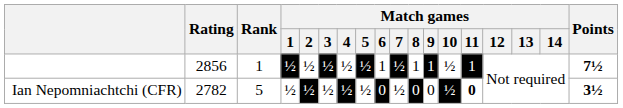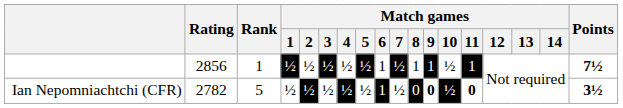 <table class="wikitable" style="text-align:center; background:white; color:black">
 <tr>
 <th rowspan="2"></th>
 <th rowspan="2">Rating</th>
 <th rowspan="2">Rank</th>
 <th colspan="14">Match games</th>
 <th rowspan="2">Points</th>
 </tr>
 <tr>
 <th>1</th>
 <th>2</th>
 <th>3</th>
 <th>4</th>
 <th>5</th>
 <th>6</th>
 <th>7</th>
 <th>8</th>
 <th>9</th>
 <th>10</th>
 <th>11</th>
 <th>12</th>
 <th>13</th>
 <th>14</th>
 </tr>
 <tr>
 <td align="left"></td>
 <td>2856</td>
 <td>1</td>
 <td style="background:black; color:white">½</td>
 <td>½</td>
 <td style="background:black; color:white">½</td>
 <td>½</td>
 <td style="background:black; color:white">½</td>
 <td>1</td>
 <td style="background:black; color:white">½</td>
 <td>1</td>
 <td style="background:black; color:white">1</td>
 <td>½</td>
 <td style="background:black; color:white">1</td>
 <td colspan="3" rowspan="2" align="center">Not required</td>
 <td><strong>7½</strong></td>
 </tr>
 <tr>
 <td align="left"><span> </span>Ian Nepomniachtchi <span>(<abbr>CFR</abbr>)</span></td>
 <td>2782</td>
 <td>5</td>
 <td>½</td>
 <td style="background:black; color:white">½</td>
 <td>½</td>
 <td style="background:black; color:white">½</td>
 <td>½</td>
-<td style="background:black; color:white">0</td>
+<td style="background:black; color:white">1</td>
 <td>½</td>
 <td style="background:black; color:white">0</td>
-<td>0</td>
+<td><strong>0</strong></td>
 <td style="background:black; color:white">½</td>
 <td><strong>0</strong></td>
 <td><strong>3½</strong></td>
 </tr>
 </table>
